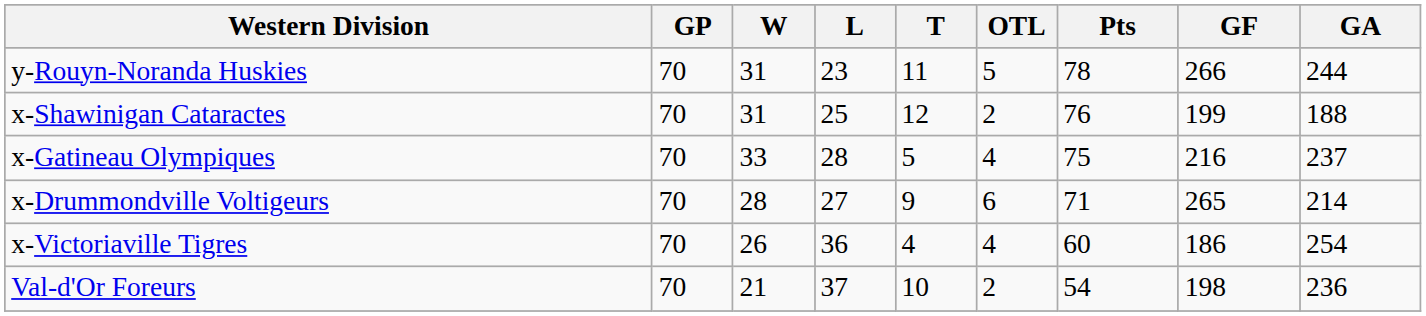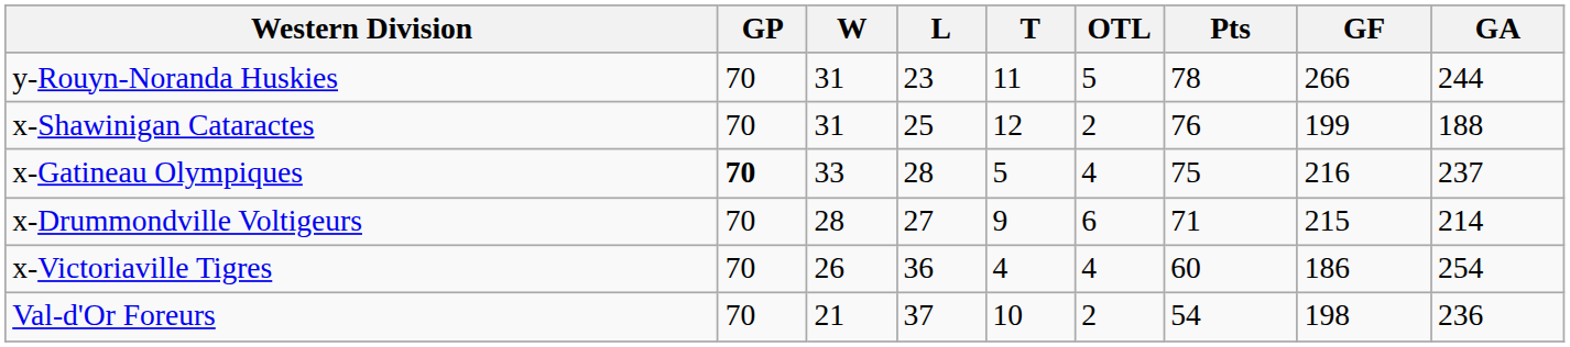 <table class="wikitable">
 <tr>
 <th bgcolor="#DDDDFF" width="40%">Western Division</th>
 <th bgcolor="#DDDDFF" width="5%">GP</th>
 <th bgcolor="#DDDDFF" width="5%">W</th>
 <th bgcolor="#DDDDFF" width="5%">L</th>
 <th bgcolor="#DDDDFF" width="5%">T</th>
 <th bgcolor="#DDDDFF" width="5%">OTL</th>
 <th bgcolor="#DDDDFF" width="7.5%">Pts</th>
 <th bgcolor="#DDDDFF" width="7.5%">GF</th>
 <th bgcolor="#DDDDFF" width="7.5%">GA</th>
 </tr>
 <tr>
 <td>y-<a href='#'>Rouyn-Noranda Huskies</a></td>
 <td>70</td>
 <td>31</td>
 <td>23</td>
 <td>11</td>
 <td>5</td>
 <td>78</td>
 <td>266</td>
 <td>244</td>
 </tr>
 <tr>
 <td>x-<a href='#'>Shawinigan Cataractes</a></td>
 <td>70</td>
 <td>31</td>
 <td>25</td>
 <td>12</td>
 <td>2</td>
 <td>76</td>
 <td>199</td>
 <td>188</td>
 </tr>
 <tr>
 <td>x-<a href='#'>Gatineau Olympiques</a></td>
-<td>70</td>
+<td><strong>70</strong></td>
 <td>33</td>
 <td>28</td>
 <td>5</td>
 <td>4</td>
 <td>75</td>
 <td>216</td>
 <td>237</td>
 </tr>
 <tr>
 <td>x-<a href='#'>Drummondville Voltigeurs</a></td>
 <td>70</td>
 <td>28</td>
 <td>27</td>
 <td>9</td>
 <td>6</td>
 <td>71</td>
-<td>265</td>
+<td>215</td>
 <td>214</td>
 </tr>
 <tr>
 <td>x-<a href='#'>Victoriaville Tigres</a></td>
 <td>70</td>
 <td>26</td>
 <td>36</td>
 <td>4</td>
 <td>4</td>
 <td>60</td>
 <td>186</td>
 <td>254</td>
 </tr>
 <tr>
 <td><a href='#'>Val-d'Or Foreurs</a></td>
 <td>70</td>
 <td>21</td>
 <td>37</td>
 <td>10</td>
 <td>2</td>
 <td>54</td>
 <td>198</td>
 <td>236</td>
 </tr>
 </table>
